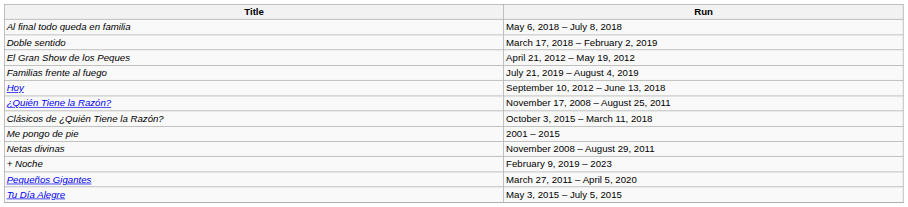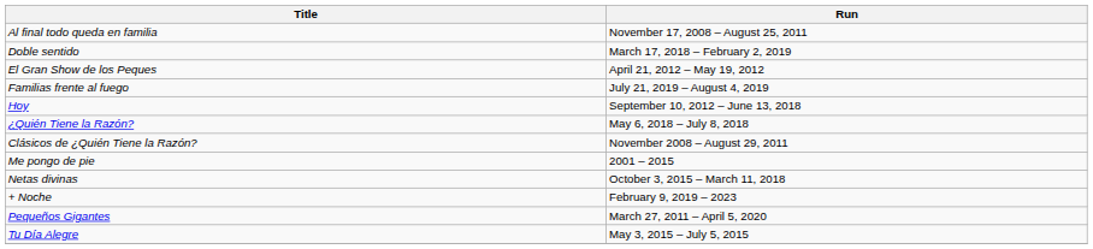 <table class="wikitable sortable" style="width:80%; font-size:85%;">
 <tr>
 <th style="width:25%;">Title</th>
 <th style="width:20%;">Run</th>
 </tr>
 <tr>
 <td><em>Al final todo queda en familia</em></td>
-<td>May 6, 2018 – July 8, 2018</td>
+<td>November 17, 2008 – August 25, 2011</td>
 </tr>
 <tr>
 <td><em>Doble sentido</em></td>
 <td>March 17, 2018 – February 2, 2019</td>
 </tr>
 <tr>
 <td><em>El Gran Show de los Peques</em></td>
 <td>April 21, 2012 – May 19, 2012</td>
 </tr>
 <tr>
 <td><em>Familias frente al fuego</em></td>
 <td>July 21, 2019 – August 4, 2019</td>
 </tr>
 <tr>
 <td><em><a href='#'>Hoy</a></em></td>
 <td>September 10, 2012 – June 13, 2018</td>
 </tr>
 <tr>
 <td><em><a href='#'>¿Quién Tiene la Razón?</a></em></td>
-<td>November 17, 2008 – August 25, 2011</td>
+<td>May 6, 2018 – July 8, 2018</td>
 </tr>
 <tr>
 <td><em>Clásicos de ¿Quién Tiene la Razón? </em></td>
-<td>October 3, 2015 – March 11, 2018</td>
+<td>November 2008 – August 29, 2011</td>
 </tr>
 <tr>
 <td><em>Me pongo de pie</em></td>
 <td>2001 – 2015</td>
 </tr>
 <tr>
 <td><em>Netas divinas</em></td>
-<td>November 2008 – August 29, 2011</td>
+<td>October 3, 2015 – March 11, 2018</td>
 </tr>
 <tr>
 <td><em>+ Noche</em></td>
 <td>February 9, 2019 – 2023</td>
 </tr>
 <tr>
 <td><em><a href='#'>Pequeños Gigantes</a></em></td>
 <td>March 27, 2011 – April 5, 2020</td>
 </tr>
 <tr>
 <td><em><a href='#'>Tu Día Alegre</a></em></td>
 <td>May 3, 2015 – July 5, 2015</td>
 </tr>
 <tr>
 </tr>
 </table>
